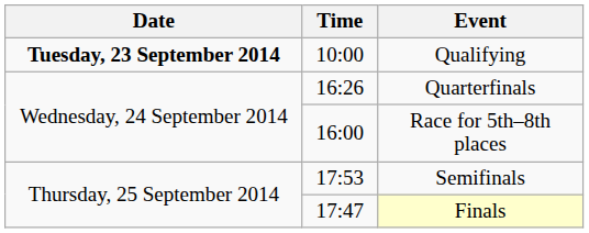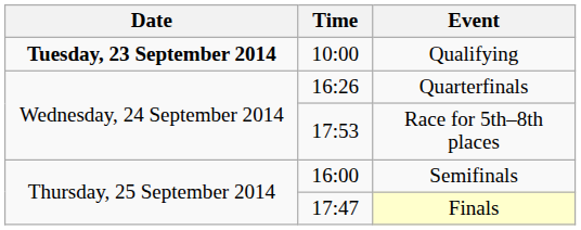 <table class = "wikitable" style="text-align:center;">
 <tr>
 <th width=220>Date</th>
 <th width=50>Time</th>
 <th width=150>Event</th>
 </tr>
 <tr>
 <td><strong>Tuesday, 23 September 2014</strong></td>
 <td>10:00</td>
 <td>Qualifying</td>
 </tr>
 <tr>
 <td rowspan=2>Wednesday, 24 September 2014</td>
 <td>16:26</td>
 <td>Quarterfinals</td>
 </tr>
 <tr>
-<td>16:00</td>
+<td>17:53</td>
 <td>Race for 5th–8th places</td>
 </tr>
 <tr>
 <td rowspan=2>Thursday, 25 September 2014</td>
-<td>17:53</td>
+<td>16:00</td>
 <td>Semifinals</td>
 </tr>
 <tr>
 <td>17:47</td>
 <td bgcolor=ffffcc>Finals</td>
 </tr>
 </table>
